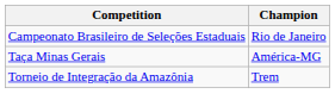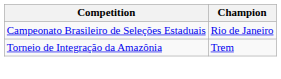 <table class="wikitable">
 <tr>
 <th>Competition</th>
 <th>Champion</th>
 </tr>
 <tr>
 <td><a href='#'>Campeonato Brasileiro de Seleções Estaduais</a></td>
 <td><a href='#'>Rio de Janeiro</a></td>
 </tr>
 <tr>
-<td><a href='#'>Taça Minas Gerais</a></td>
-<td><a href='#'>América-MG</a></td>
-</tr>
-<tr>
 <td><a href='#'>Torneio de Integração da Amazônia</a></td>
 <td><a href='#'>Trem</a></td>
 </tr>
 </table>
